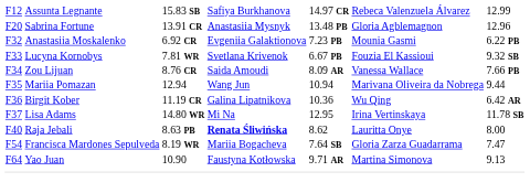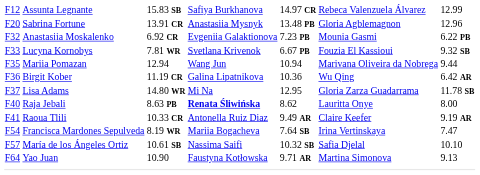 <table>
 <tr>
 <td><a href='#'>F12</a><br></td>
 <td><a href='#'>Assunta Legnante</a><br></td>
 <td>15.83 <small><strong>SB</strong></small></td>
 <td><a href='#'>Safiya Burkhanova</a><br></td>
 <td>14.97 <small><strong>CR</strong></small></td>
 <td><a href='#'>Rebeca Valenzuela Álvarez</a><br></td>
 <td>12.99</td>
 </tr>
 <tr>
 <td><a href='#'>F20</a><br></td>
 <td><a href='#'>Sabrina Fortune</a><br></td>
 <td>13.91 <small><strong>CR</strong></small></td>
 <td><a href='#'>Anastasiia Mysnyk</a><br></td>
 <td>13.48 <small><strong>PB</strong></small></td>
 <td><a href='#'>Gloria Agblemagnon</a><br></td>
 <td>12.96</td>
 </tr>
 <tr>
 <td><a href='#'>F32</a><br></td>
 <td><a href='#'>Anastasiia Moskalenko</a><br></td>
 <td>6.92 <small><strong>CR</strong></small></td>
 <td><a href='#'>Evgeniia Galaktionova</a><br></td>
 <td>7.23 <small><strong>PB</strong></small></td>
 <td><a href='#'>Mounia Gasmi</a><br></td>
 <td>6.22 <small><strong>PB</strong></small></td>
 </tr>
 <tr>
 <td><a href='#'>F33</a><br></td>
 <td><a href='#'>Lucyna Kornobys</a><br></td>
 <td>7.81 <small><strong>WR</strong></small></td>
 <td><a href='#'>Svetlana Krivenok</a><br></td>
 <td>6.67 <small><strong>PB</strong></small></td>
 <td><a href='#'>Fouzia El Kassioui</a><br></td>
 <td>9.32 <small><strong>SB</strong></small></td>
 </tr>
 <tr>
-<td><a href='#'>F34</a><br></td>
-<td><a href='#'>Zou Lijuan</a><br></td>
-<td>8.76 <small><strong>CR</strong></small></td>
-<td><a href='#'>Saida Amoudi</a><br></td>
-<td>8.09 <small><strong>AR</strong></small></td>
-<td><a href='#'>Vanessa Wallace</a><br></td>
-<td>7.66 <small><strong>PB</strong></small></td>
-</tr>
-<tr>
 <td><a href='#'>F35</a><br></td>
 <td><a href='#'>Mariia Pomazan</a><br></td>
 <td>12.94</td>
 <td><a href='#'>Wang Jun</a><br></td>
 <td>10.94</td>
 <td><a href='#'>Marivana Oliveira da Nobrega</a><br></td>
 <td>9.44</td>
 </tr>
 <tr>
 <td><a href='#'>F36</a><br></td>
 <td><a href='#'>Birgit Kober</a><br></td>
 <td>11.19 <small><strong>CR</strong></small></td>
 <td><a href='#'>Galina Lipatnikova</a><br></td>
 <td>10.36</td>
 <td><a href='#'>Wu Qing</a><br></td>
 <td>6.42 <small><strong>AR</strong></small></td>
 </tr>
 <tr>
 <td><a href='#'>F37</a><br></td>
 <td><a href='#'>Lisa Adams</a><br></td>
 <td>14.80 <small><strong>WR</strong></small></td>
 <td><a href='#'>Mi Na</a><br></td>
 <td>12.95</td>
-<td><a href='#'>Irina Vertinskaya</a><br></td>
+<td><a href='#'>Gloria Zarza Guadarrama</a><br></td>
 <td>11.78 <small><strong>SB</strong></small></td>
 </tr>
 <tr>
 <td><a href='#'>F40</a><br></td>
 <td><a href='#'>Raja Jebali</a><br></td>
 <td>8.63 <small><strong>PB</strong></small></td>
 <td><strong><a href='#'>Renata Śliwińska</a><br></strong></td>
 <td>8.62</td>
 <td><a href='#'>Lauritta Onye</a><br></td>
 <td>8.00</td>
 </tr>
 <tr>
+<td><a href='#'>F41</a><br></td>
+<td><a href='#'>Raoua Tlili</a><br></td>
+<td>10.33 <small><strong>CR</strong></small></td>
+<td><a href='#'>Antonella Ruiz Diaz</a><br></td>
+<td>9.49 <small><strong>AR</strong></small></td>
+<td><a href='#'>Claire Keefer</a><br></td>
+<td>9.19 <small><strong>AR</strong></small></td>
+</tr>
+<tr>
 <td><a href='#'>F54</a><br></td>
 <td><a href='#'>Francisca Mardones Sepulveda</a><br></td>
 <td>8.19 <small><strong>WR</strong></small></td>
 <td><a href='#'>Mariia Bogacheva</a><br></td>
 <td>7.64 <small><strong>SB</strong></small></td>
-<td><a href='#'>Gloria Zarza Guadarrama</a><br></td>
+<td><a href='#'>Irina Vertinskaya</a><br></td>
 <td>7.47</td>
+</tr>
+<tr>
+<td><a href='#'>F57</a><br></td>
+<td><a href='#'>María de los Ángeles Ortiz</a><br></td>
+<td>10.61 <small><strong>SB</strong></small></td>
+<td><a href='#'>Nassima Saifi</a><br></td>
+<td>10.32 <small><strong>SB</strong></small></td>
+<td><a href='#'>Safia Djelal</a><br></td>
+<td>10.10</td>
 </tr>
 <tr>
 <td><a href='#'>F64</a><br></td>
 <td><a href='#'>Yao Juan</a><br></td>
 <td>10.90</td>
 <td><a href='#'>Faustyna Kotłowska</a><br></td>
 <td>9.71 <small><strong>AR</strong></small></td>
 <td><a href='#'>Martina Simonova</a><br></td>
 <td>9.13</td>
 </tr>
 <tr>
 <td colspan=7></td>
 </tr>
 <tr>
 </tr>
 <tr bgcolor= e8e8e8>
 <td colspan=7></td>
 </tr>
 </table>
